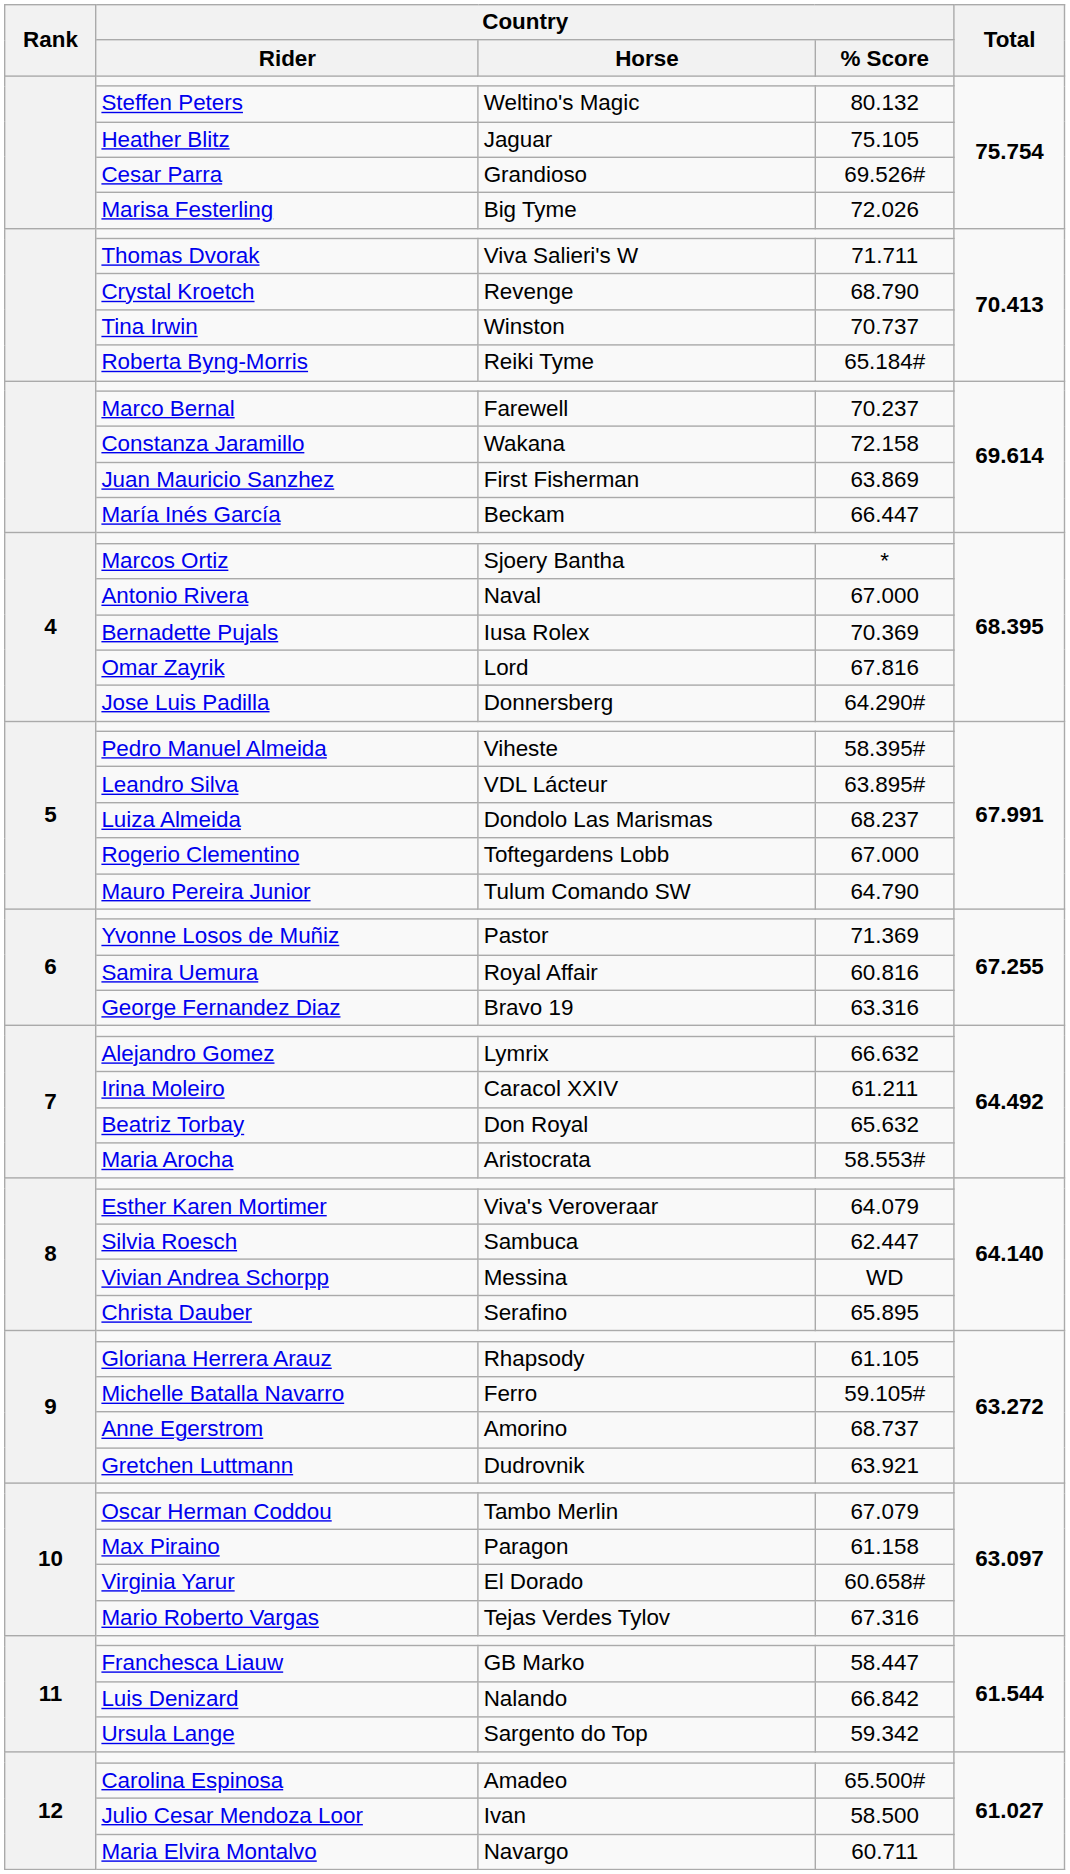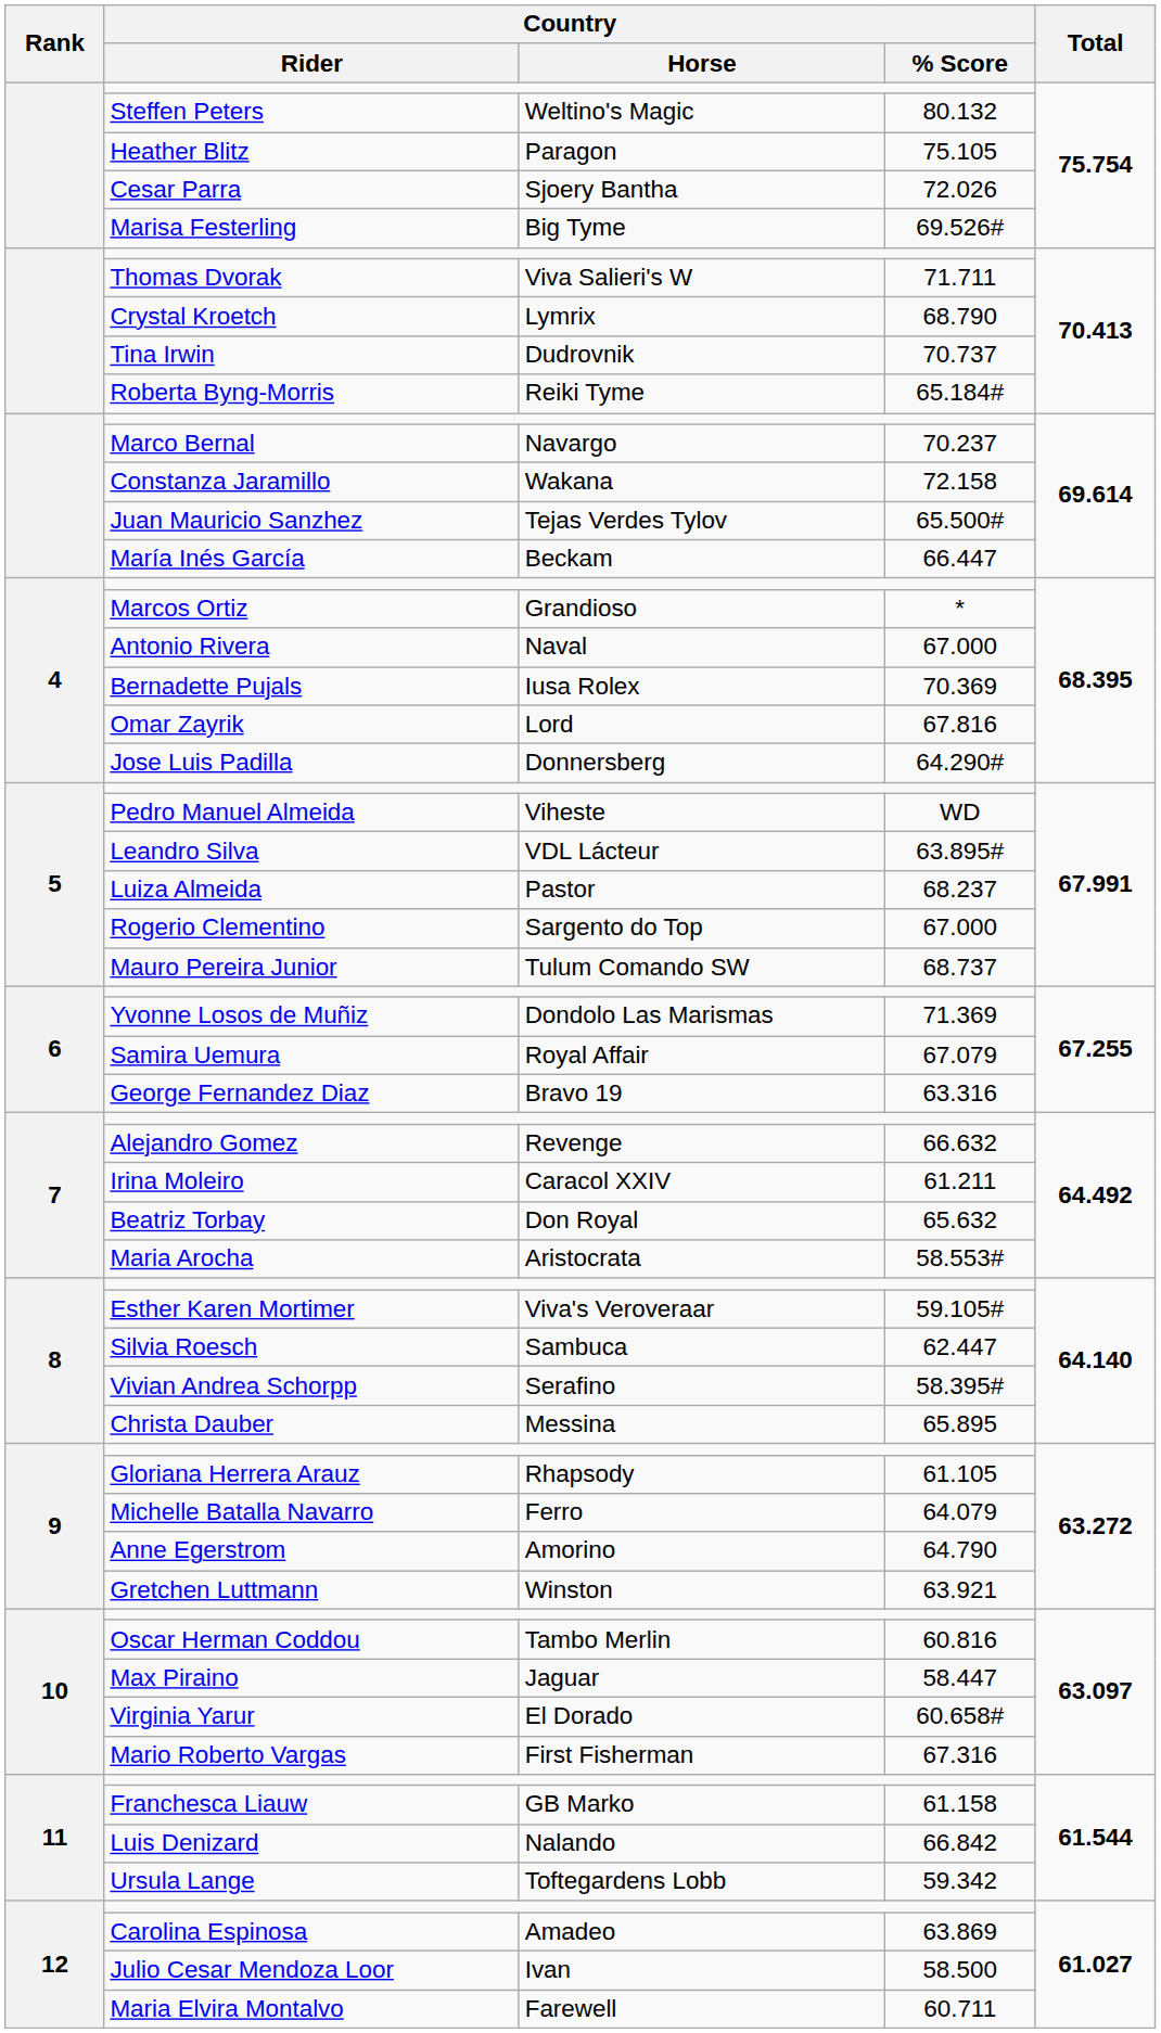 <table class="wikitable" style="text-align:center" width =60%>
 <tr>
 <th rowspan=2>Rank</th>
 <th colspan=3>Country</th>
 <th rowspan=2>Total</th>
 </tr>
 <tr>
 <th>Rider</th>
 <th>Horse</th>
 <th>% Score</th>
 </tr>
 <tr>
 <th rowspan=5></th>
 <td colspan=3><strong></strong></td>
 <td rowspan=5><strong>75.754</strong></td>
 </tr>
 <tr>
 <td align=left><a href='#'>Steffen Peters</a></td>
 <td align=left>Weltino's Magic</td>
 <td>80.132</td>
 </tr>
 <tr>
 <td align=left><a href='#'>Heather Blitz</a></td>
-<td align=left>Jaguar</td>
+<td align=left>Paragon</td>
 <td>75.105</td>
 </tr>
 <tr>
 <td align=left><a href='#'>Cesar Parra</a></td>
-<td align=left>Grandioso</td>
-<td>69.526#</td>
+<td align=left>Sjoery Bantha</td>
+<td>72.026</td>
 </tr>
 <tr>
 <td align=left><a href='#'>Marisa Festerling</a></td>
 <td align=left>Big Tyme</td>
-<td>72.026</td>
+<td>69.526#</td>
 </tr>
 <tr>
 <th rowspan=5></th>
 <td colspan=3><strong></strong></td>
 <td rowspan=5><strong>70.413</strong></td>
 </tr>
 <tr>
 <td align=left><a href='#'>Thomas Dvorak</a></td>
 <td align=left>Viva Salieri's W</td>
 <td>71.711</td>
 </tr>
 <tr>
 <td align=left><a href='#'>Crystal Kroetch</a></td>
-<td align=left>Revenge</td>
+<td align=left>Lymrix</td>
 <td>68.790</td>
 </tr>
 <tr>
 <td align=left><a href='#'>Tina Irwin</a></td>
-<td align=left>Winston</td>
+<td align=left>Dudrovnik</td>
 <td>70.737</td>
 </tr>
 <tr>
 <td align=left><a href='#'>Roberta Byng-Morris</a></td>
 <td align=left>Reiki Tyme</td>
 <td>65.184#</td>
 </tr>
 <tr>
 <th rowspan=5></th>
 <td colspan=3><strong></strong></td>
 <td rowspan=5><strong>69.614</strong></td>
 </tr>
 <tr>
 <td align=left><a href='#'>Marco Bernal</a></td>
-<td align=left>Farewell</td>
+<td align=left>Navargo</td>
 <td>70.237</td>
 </tr>
 <tr>
 <td align=left><a href='#'>Constanza Jaramillo</a></td>
 <td align=left>Wakana</td>
 <td>72.158</td>
 </tr>
 <tr>
 <td align=left><a href='#'>Juan Mauricio Sanzhez</a></td>
-<td align=left>First Fisherman</td>
-<td>63.869</td>
+<td align=left>Tejas Verdes Tylov</td>
+<td>65.500#</td>
 </tr>
 <tr>
 <td align=left><a href='#'>María Inés García</a></td>
 <td align=left>Beckam</td>
 <td>66.447</td>
 </tr>
 <tr>
 <th rowspan=6>4</th>
 <td colspan=3><strong></strong></td>
 <td rowspan=6><strong>68.395</strong></td>
 </tr>
 <tr>
 <td align=left><a href='#'>Marcos Ortiz</a></td>
-<td align=left>Sjoery Bantha</td>
+<td align=left>Grandioso</td>
 <td>*</td>
 </tr>
 <tr>
 <td align=left><a href='#'>Antonio Rivera</a></td>
 <td align=left>Naval</td>
 <td>67.000</td>
 </tr>
 <tr>
 <td align=left><a href='#'>Bernadette Pujals</a></td>
 <td align=left>Iusa Rolex</td>
 <td>70.369</td>
 </tr>
 <tr>
 <td align=left><a href='#'>Omar Zayrik</a></td>
 <td align=left>Lord</td>
 <td>67.816</td>
 </tr>
 <tr>
 <td align=left><a href='#'>Jose Luis Padilla</a></td>
 <td align=left>Donnersberg</td>
 <td>64.290#</td>
 </tr>
 <tr>
 <th rowspan=6>5</th>
 <td colspan=3><strong></strong></td>
 <td rowspan=6><strong>67.991</strong></td>
 </tr>
 <tr>
 <td align=left><a href='#'>Pedro Manuel Almeida</a></td>
 <td align=left>Viheste</td>
-<td>58.395#</td>
+<td>WD</td>
 </tr>
 <tr>
 <td align=left><a href='#'>Leandro Silva</a></td>
 <td align=left>VDL Lácteur</td>
 <td>63.895#</td>
 </tr>
 <tr>
 <td align=left><a href='#'>Luiza Almeida</a></td>
-<td align=left>Dondolo Las Marismas</td>
+<td align=left>Pastor</td>
 <td>68.237</td>
 </tr>
 <tr>
 <td align=left><a href='#'>Rogerio Clementino</a></td>
-<td align=left>Toftegardens Lobb</td>
+<td align=left>Sargento do Top</td>
 <td>67.000</td>
 </tr>
 <tr>
 <td align=left><a href='#'>Mauro Pereira Junior</a></td>
 <td align=left>Tulum Comando SW</td>
-<td>64.790</td>
+<td>68.737</td>
 </tr>
 <tr>
 <th rowspan=4>6</th>
 <td colspan=3><strong></strong></td>
 <td rowspan=4><strong>67.255</strong></td>
 </tr>
 <tr>
 <td align=left><a href='#'>Yvonne Losos de Muñiz</a></td>
-<td align=left>Pastor</td>
+<td align=left>Dondolo Las Marismas</td>
 <td>71.369</td>
 </tr>
 <tr>
 <td align=left><a href='#'>Samira Uemura</a></td>
 <td align=left>Royal Affair</td>
-<td>60.816</td>
+<td>67.079</td>
 </tr>
 <tr>
 <td align=left><a href='#'>George Fernandez Diaz</a></td>
 <td align=left>Bravo 19</td>
 <td>63.316</td>
 </tr>
 <tr>
 <th rowspan=5>7</th>
 <td colspan=3><strong></strong></td>
 <td rowspan=5><strong>64.492</strong></td>
 </tr>
 <tr>
 <td align=left><a href='#'>Alejandro Gomez</a></td>
-<td align=left>Lymrix</td>
+<td align=left>Revenge</td>
 <td>66.632</td>
 </tr>
 <tr>
 <td align=left><a href='#'>Irina Moleiro</a></td>
 <td align=left>Caracol XXIV</td>
 <td>61.211</td>
 </tr>
 <tr>
 <td align=left><a href='#'>Beatriz Torbay</a></td>
 <td align=left>Don Royal</td>
 <td>65.632</td>
 </tr>
 <tr>
 <td align=left><a href='#'>Maria Arocha</a></td>
 <td align=left>Aristocrata</td>
 <td>58.553#</td>
 </tr>
 <tr>
 <th rowspan=5>8</th>
 <td colspan=3><strong></strong></td>
 <td rowspan=5><strong>64.140</strong></td>
 </tr>
 <tr>
 <td align=left><a href='#'>Esther Karen Mortimer</a></td>
 <td align=left>Viva's Veroveraar</td>
-<td>64.079</td>
+<td>59.105#</td>
 </tr>
 <tr>
 <td align=left><a href='#'>Silvia Roesch</a></td>
 <td align=left>Sambuca</td>
 <td>62.447</td>
 </tr>
 <tr>
 <td align=left><a href='#'>Vivian Andrea Schorpp</a></td>
-<td align=left>Messina</td>
-<td>WD</td>
+<td align=left>Serafino</td>
+<td>58.395#</td>
 </tr>
 <tr>
 <td align=left><a href='#'>Christa Dauber</a></td>
-<td align=left>Serafino</td>
+<td align=left>Messina</td>
 <td>65.895</td>
 </tr>
 <tr>
 <th rowspan=5>9</th>
 <td colspan=3><strong></strong></td>
 <td rowspan=5><strong>63.272</strong></td>
 </tr>
 <tr>
 <td align=left><a href='#'>Gloriana Herrera Arauz</a></td>
 <td align=left>Rhapsody</td>
 <td>61.105</td>
 </tr>
 <tr>
 <td align=left><a href='#'>Michelle Batalla Navarro</a></td>
 <td align=left>Ferro</td>
-<td>59.105#</td>
+<td>64.079</td>
 </tr>
 <tr>
 <td align=left><a href='#'>Anne Egerstrom</a></td>
 <td align=left>Amorino</td>
-<td>68.737</td>
+<td>64.790</td>
 </tr>
 <tr>
 <td align=left><a href='#'>Gretchen Luttmann</a></td>
-<td align=left>Dudrovnik</td>
+<td align=left>Winston</td>
 <td>63.921</td>
 </tr>
 <tr>
 <th rowspan=5>10</th>
 <td colspan=3><strong></strong></td>
 <td rowspan=5><strong>63.097</strong></td>
 </tr>
 <tr>
 <td align=left><a href='#'>Oscar Herman Coddou</a></td>
 <td align=left>Tambo Merlin</td>
-<td>67.079</td>
+<td>60.816</td>
 </tr>
 <tr>
 <td align=left><a href='#'>Max Piraino</a></td>
-<td align=left>Paragon</td>
-<td>61.158</td>
+<td align=left>Jaguar</td>
+<td>58.447</td>
 </tr>
 <tr>
 <td align=left><a href='#'>Virginia Yarur</a></td>
 <td align=left>El Dorado</td>
 <td>60.658#</td>
 </tr>
 <tr>
 <td align=left><a href='#'>Mario Roberto Vargas</a></td>
-<td align=left>Tejas Verdes Tylov</td>
+<td align=left>First Fisherman</td>
 <td>67.316</td>
 </tr>
 <tr>
 <th rowspan=4>11</th>
 <td colspan=3><strong></strong></td>
 <td rowspan=4><strong>61.544</strong></td>
 </tr>
 <tr>
 <td align=left><a href='#'>Franchesca Liauw</a></td>
 <td align=left>GB Marko</td>
-<td>58.447</td>
+<td>61.158</td>
 </tr>
 <tr>
 <td align=left><a href='#'>Luis Denizard</a></td>
 <td align=left>Nalando</td>
 <td>66.842</td>
 </tr>
 <tr>
 <td align=left><a href='#'>Ursula Lange</a></td>
-<td align=left>Sargento do Top</td>
+<td align=left>Toftegardens Lobb</td>
 <td>59.342</td>
 </tr>
 <tr>
 <th rowspan=4>12</th>
 <td colspan=3><strong></strong></td>
 <td rowspan=4><strong>61.027</strong></td>
 </tr>
 <tr>
 <td align=left><a href='#'>Carolina Espinosa</a></td>
 <td align=left>Amadeo</td>
-<td>65.500#</td>
+<td>63.869</td>
 </tr>
 <tr>
 <td align=left><a href='#'>Julio Cesar Mendoza Loor</a></td>
 <td align=left>Ivan</td>
 <td>58.500</td>
 </tr>
 <tr>
 <td align=left><a href='#'>Maria Elvira Montalvo</a></td>
-<td align=left>Navargo</td>
+<td align=left>Farewell</td>
 <td>60.711</td>
 </tr>
 </table>
